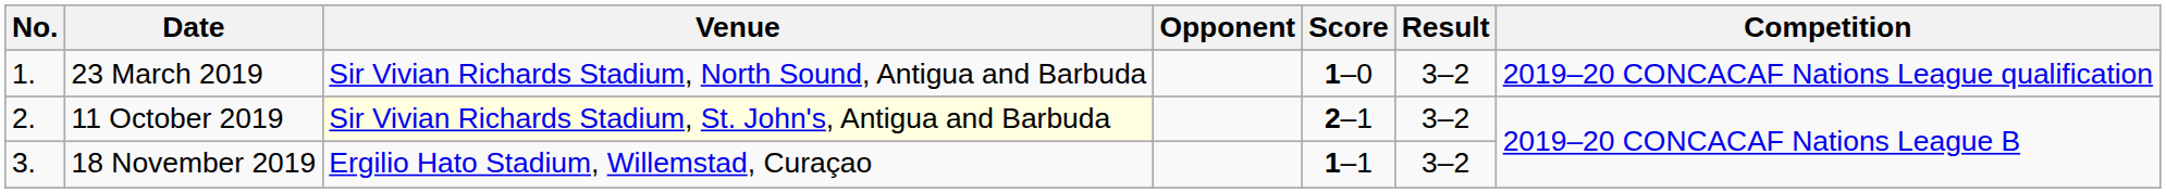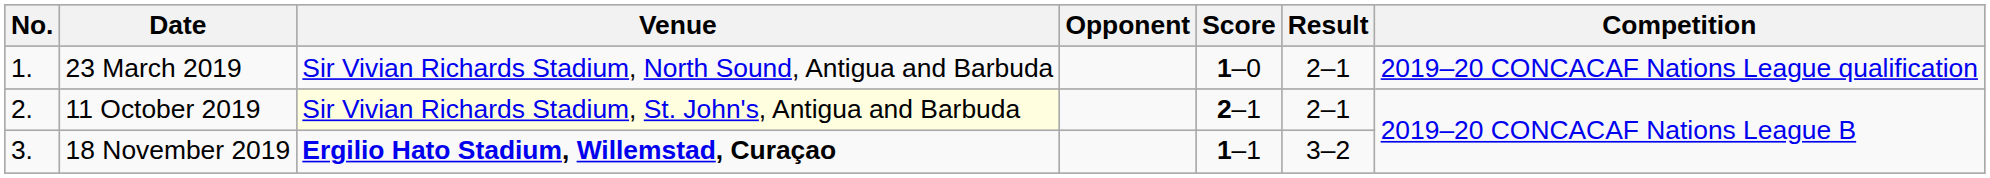 <table class="wikitable" style="font-size:100%;">
 <tr>
 <th>No.</th>
 <th>Date</th>
 <th>Venue</th>
 <th>Opponent</th>
 <th>Score</th>
 <th>Result</th>
 <th>Competition</th>
 </tr>
 <tr>
 <td>1.</td>
 <td>23 March 2019</td>
 <td><a href='#'>Sir Vivian Richards Stadium</a>, <a href='#'>North Sound</a>, Antigua and Barbuda</td>
 <td></td>
 <td align=center><strong>1</strong>–0</td>
-<td align=center>3–2</td>
+<td align=center>2–1</td>
 <td><a href='#'>2019–20 CONCACAF Nations League qualification</a></td>
 </tr>
 <tr>
 <td>2.</td>
 <td>11 October 2019</td>
 <td style="background: lightyellow;"><a href='#'>Sir Vivian Richards Stadium</a>, <a href='#'>St. John's</a>, Antigua and Barbuda</td>
 <td></td>
 <td align=center><strong>2</strong>–1</td>
-<td align=center>3–2</td>
+<td align=center>2–1</td>
 <td rowspan=2><a href='#'>2019–20 CONCACAF Nations League B</a></td>
 </tr>
 <tr>
 <td>3.</td>
 <td>18 November 2019</td>
-<td><a href='#'>Ergilio Hato Stadium</a>, <a href='#'>Willemstad</a>, Curaçao</td>
+<td><strong><a href='#'>Ergilio Hato Stadium</a>, <a href='#'>Willemstad</a>, Curaçao</strong></td>
 <td></td>
 <td align=center><strong>1</strong>–1</td>
 <td align=center>3–2</td>
 </tr>
 </table>
